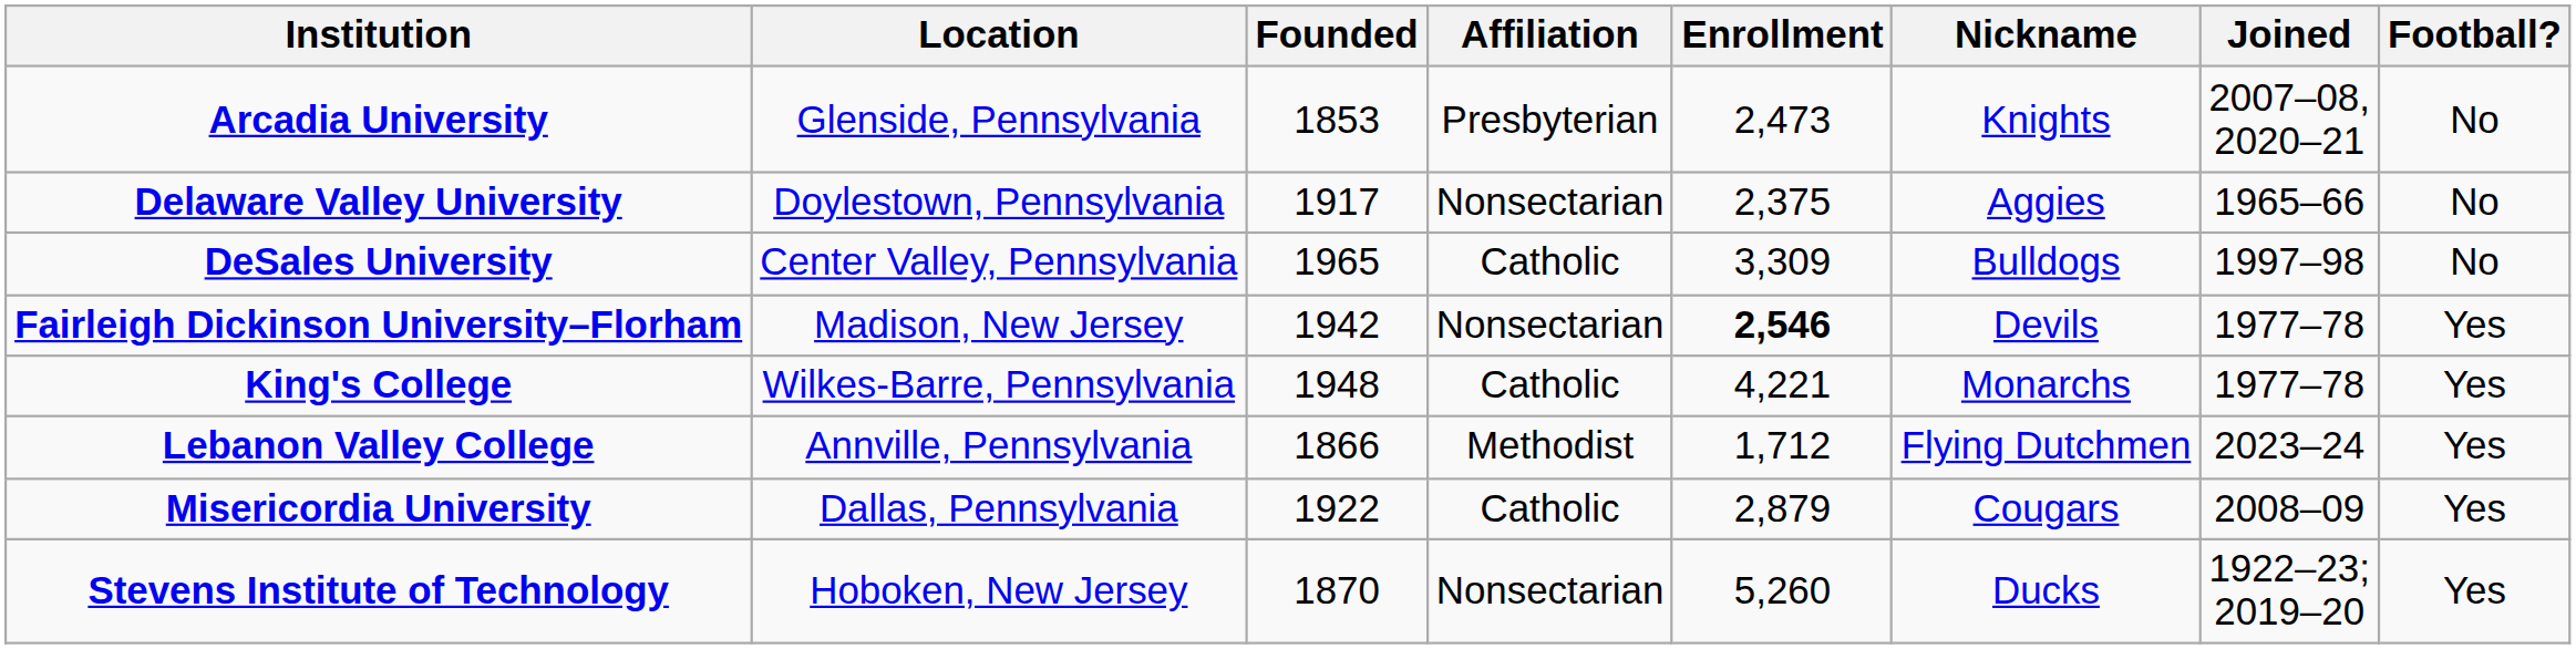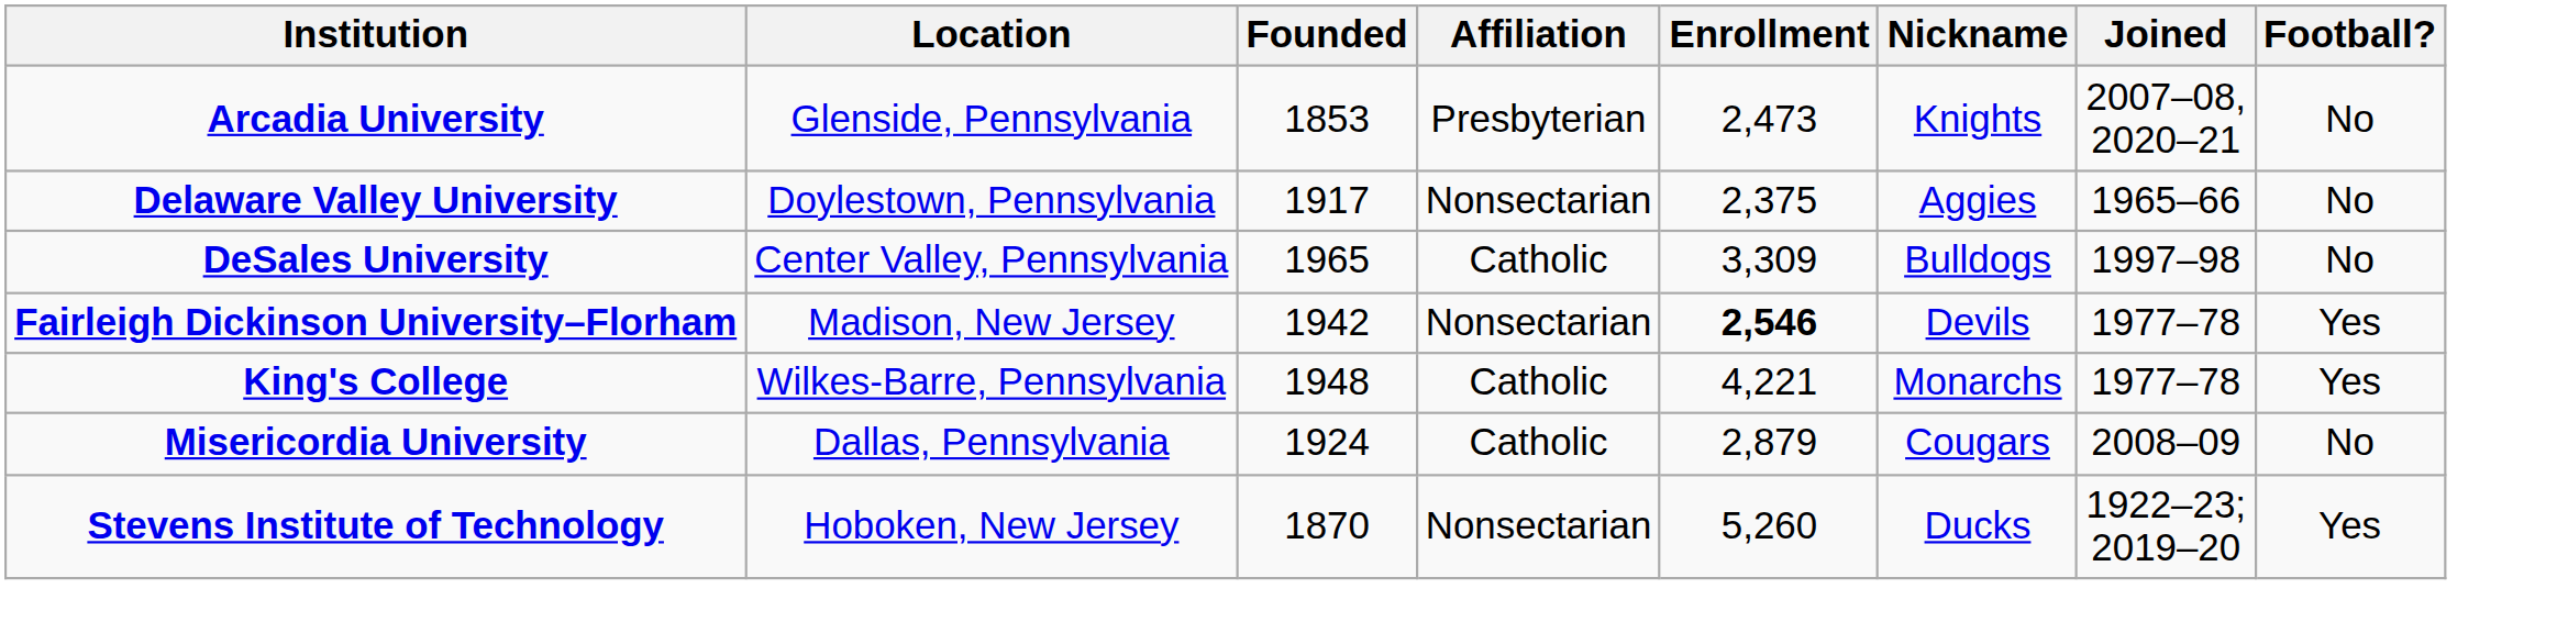 <table class="wikitable sortable" style="text-align:center;">
 <tr>
 <th>Institution</th>
 <th>Location</th>
 <th>Founded</th>
 <th>Affiliation</th>
 <th>Enrollment</th>
 <th>Nickname</th>
 <th>Joined</th>
 <th>Football?</th>
 </tr>
 <tr>
 <td><strong><a href='#'>Arcadia University</a></strong></td>
 <td><a href='#'>Glenside, Pennsylvania</a></td>
 <td>1853</td>
 <td>Presbyterian</td>
 <td>2,473</td>
 <td><a href='#'>Knights</a></td>
 <td>2007–08,<br>2020–21</td>
 <td>No</td>
 </tr>
 <tr>
 <td><strong><a href='#'>Delaware Valley University</a></strong></td>
 <td><a href='#'>Doylestown, Pennsylvania</a></td>
 <td>1917</td>
 <td>Nonsectarian</td>
 <td>2,375</td>
 <td><a href='#'>Aggies</a></td>
 <td>1965–66</td>
 <td>No</td>
 </tr>
 <tr>
 <td><strong><a href='#'>DeSales University</a></strong></td>
 <td><a href='#'>Center Valley, Pennsylvania</a></td>
 <td>1965</td>
 <td>Catholic</td>
 <td>3,309</td>
 <td><a href='#'>Bulldogs</a></td>
 <td>1997–98</td>
 <td>No</td>
 </tr>
 <tr>
 <td><strong><a href='#'>Fairleigh Dickinson University–Florham</a></strong></td>
 <td><a href='#'>Madison, New Jersey</a></td>
 <td>1942</td>
 <td>Nonsectarian</td>
 <td><strong>2,546</strong></td>
 <td><a href='#'>Devils</a></td>
 <td>1977–78</td>
 <td>Yes</td>
 </tr>
 <tr>
 <td><strong><a href='#'>King's College</a></strong></td>
 <td><a href='#'>Wilkes-Barre, Pennsylvania</a></td>
 <td>1948</td>
 <td>Catholic</td>
 <td>4,221</td>
 <td><a href='#'>Monarchs</a></td>
 <td>1977–78</td>
 <td>Yes</td>
 </tr>
 <tr>
-<td><strong><a href='#'>Lebanon Valley College</a></strong></td>
-<td><a href='#'>Annville, Pennsylvania</a></td>
-<td>1866</td>
-<td>Methodist</td>
-<td>1,712</td>
-<td><a href='#'>Flying Dutchmen</a></td>
-<td>2023–24</td>
-<td>Yes</td>
-</tr>
-<tr>
 <td><strong><a href='#'>Misericordia University</a></strong></td>
 <td><a href='#'>Dallas, Pennsylvania</a></td>
-<td>1922</td>
+<td>1924</td>
 <td>Catholic</td>
 <td>2,879</td>
 <td><a href='#'>Cougars</a></td>
 <td>2008–09</td>
-<td>Yes</td>
+<td>No</td>
 </tr>
 <tr>
 <td><strong><a href='#'>Stevens Institute of Technology</a></strong></td>
 <td><a href='#'>Hoboken, New Jersey</a></td>
 <td>1870</td>
 <td>Nonsectarian</td>
 <td>5,260</td>
 <td><a href='#'>Ducks</a></td>
 <td>1922–23;<br>2019–20</td>
 <td>Yes</td>
 </tr>
 </table>
